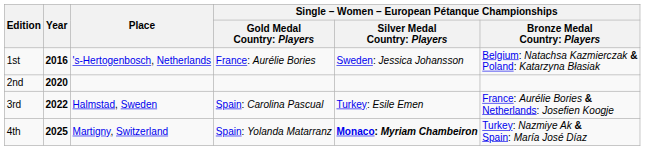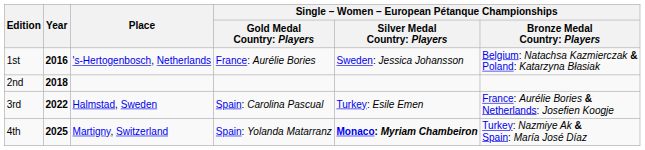 <table class="wikitable">
 <tr>
 <th rowspan="2">Edition</th>
 <th rowspan="2">Year</th>
 <th rowspan="2">Place</th>
 <th colspan="3">Single – Women – European Pétanque Championships</th>
 </tr>
 <tr>
 <th> Gold Medal<br>Country: <em>Players</em></th>
 <th> Silver Medal<br>Country: <em>Players</em></th>
 <th> Bronze Medal<br>Country: <em>Players</em></th>
 </tr>
 <tr>
 <td>1st</td>
 <td><strong>2016</strong></td>
 <td>  <a href='#'>'s-Hertogenbosch</a>, <a href='#'>Netherlands</a></td>
 <td> <a href='#'>France</a>: <em>Aurélie Bories</em></td>
 <td> <a href='#'>Sweden</a>: <em>Jessica Johansson</em></td>
 <td> <a href='#'>Belgium</a>: <em>Natachsa Kazmierczak</em>  <strong>&</strong><br> <a href='#'>Poland</a>: <em>Katarzyna Błasiak</em></td>
 </tr>
 <tr>
 <td>2nd</td>
-<td><strong>2020</strong></td>
+<td><strong>2018</strong></td>
 <td></td>
 <td></td>
 <td></td>
 <td></td>
 </tr>
 <tr>
 <td>3rd</td>
 <td><strong>2022</strong></td>
 <td>  <a href='#'>Halmstad</a>, <a href='#'>Sweden</a></td>
 <td> <a href='#'>Spain</a>: <em>Carolina Pascual</em></td>
 <td> <a href='#'>Turkey</a>: <em>Esile Emen</em></td>
 <td> <a href='#'>France</a>: <em>Aurélie Bories</em>  <strong>&</strong><br> <a href='#'>Netherlands</a>: <em>Josefien Koogje</em></td>
 </tr>
 <tr>
 <td>4th</td>
 <td><strong>2025</strong></td>
 <td>  <a href='#'>Martigny</a>, <a href='#'>Switzerland</a></td>
 <td> <a href='#'>Spain</a>: <em>Yolanda Matarranz</em></td>
 <td><strong> <a href='#'>Monaco</a>: <em>Myriam Chambeiron</em></strong></td>
 <td> <a href='#'>Turkey</a>: <em>Nazmiye Ak</em>  <strong>&</strong><br> <a href='#'>Spain</a>: <em>María José Díaz</em></td>
 </tr>
 </table>
